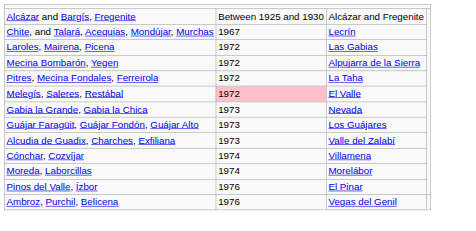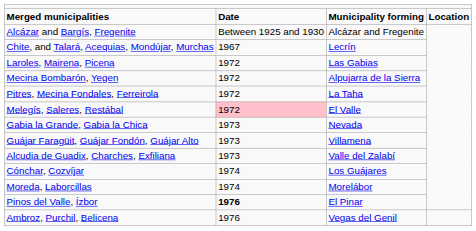 <table class="wikitable">
 <tr>
 <td colspan="4"></td>
+</tr>
+<tr>
+<td><strong>Merged municipalities</strong></td>
+<td><strong>Date</strong></td>
+<td><strong>Municipality forming</strong></td>
+<td><strong>Location</strong></td>
 </tr>
 <tr>
 <td><a href='#'>Alcázar</a> and <a href='#'>Bargís</a>, <a href='#'>Fregenite</a></td>
 <td>Between 1925 and 1930</td>
 <td>Alcázar and Fregenite</td>
 <td rowspan="12"></td>
 </tr>
 <tr>
 <td><a href='#'>Chite</a>, and <a href='#'>Talará</a>, <a href='#'>Acequias</a>, <a href='#'>Mondújar</a>, <a href='#'>Murchas</a></td>
 <td>1967</td>
 <td><a href='#'>Lecrín</a></td>
 </tr>
 <tr>
 <td><a href='#'>Laroles</a>, <a href='#'>Mairena</a>, <a href='#'>Picena</a></td>
 <td>1972</td>
 <td><a href='#'>Las Gabias</a></td>
 </tr>
 <tr>
 <td><a href='#'>Mecina Bombarón</a>, <a href='#'>Yegen</a></td>
 <td>1972</td>
 <td><a href='#'>Alpujarra de la Sierra</a></td>
 </tr>
 <tr>
 <td><a href='#'>Pitres</a>, <a href='#'>Mecina Fondales</a>, <a href='#'>Ferreirola</a></td>
 <td>1972</td>
 <td><a href='#'>La Taha</a></td>
 </tr>
 <tr>
 <td><a href='#'>Melegís</a>, <a href='#'>Saleres</a>, <a href='#'>Restábal</a></td>
 <td style="background: pink;">1972</td>
 <td><a href='#'>El Valle</a></td>
 </tr>
 <tr>
 <td><a href='#'>Gabia la Grande</a>, <a href='#'>Gabia la Chica</a></td>
 <td>1973</td>
 <td><a href='#'>Nevada</a></td>
 </tr>
 <tr>
 <td><a href='#'>Guájar Faragüit</a>, <a href='#'>Guájar Fondón</a>, <a href='#'>Guájar Alto</a></td>
 <td>1973</td>
-<td><a href='#'>Los Guájares</a></td>
+<td><a href='#'>Villamena</a></td>
 </tr>
 <tr>
 <td><a href='#'>Alcudia de Guadix</a>, <a href='#'>Charches</a>, <a href='#'>Exfiliana</a></td>
 <td>1973</td>
 <td><a href='#'>Valle del Zalabí</a></td>
 </tr>
 <tr>
 <td><a href='#'>Cónchar</a>, <a href='#'>Cozvíjar</a></td>
 <td>1974</td>
-<td><a href='#'>Villamena</a></td>
+<td><a href='#'>Los Guájares</a></td>
 </tr>
 <tr>
 <td><a href='#'>Moreda</a>, <a href='#'>Laborcillas</a></td>
 <td>1974</td>
 <td><a href='#'>Morelábor</a></td>
 </tr>
 <tr>
 <td><a href='#'>Pinos del Valle</a>, <a href='#'>Ízbor</a></td>
-<td>1976</td>
+<td><strong>1976</strong></td>
 <td><a href='#'>El Pinar</a></td>
 </tr>
 <tr>
 <td><a href='#'>Ambroz</a>, <a href='#'>Purchil</a>, <a href='#'>Belicena</a></td>
 <td>1976</td>
 <td><a href='#'>Vegas del Genil</a></td>
 </tr>
 </table>
